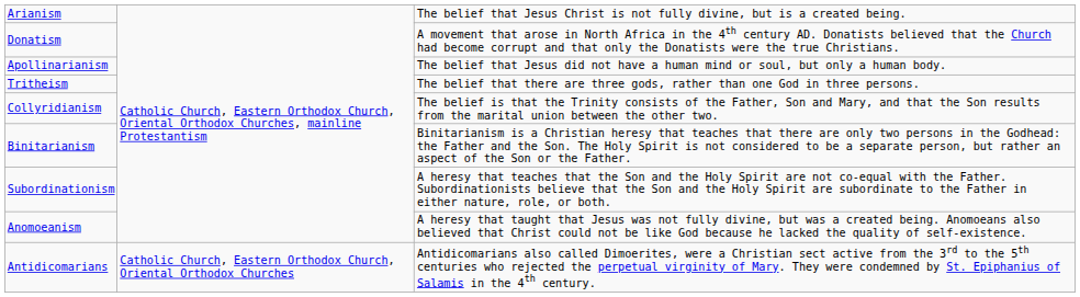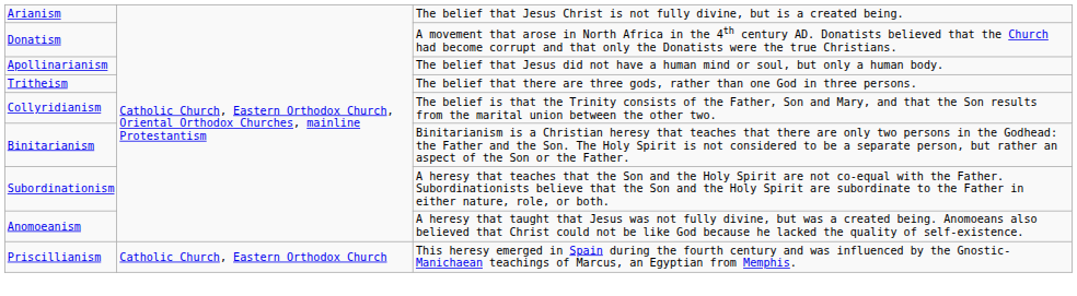 <table class="wikitable">
 <tr>
 <td><a href='#'>Arianism</a></td>
 <td rowspan="8"><a href='#'>Catholic Church</a>, <a href='#'>Eastern Orthodox Church</a>, <a href='#'>Oriental Orthodox Churches</a>, <a href='#'>mainline Protestantism</a></td>
 <td>The belief that Jesus Christ is not fully divine, but is a created being.</td>
 </tr>
 <tr>
 <td><a href='#'>Donatism</a></td>
 <td>A movement that arose in North Africa in the 4<sup>th</sup> century AD. Donatists believed that the <a href='#'>Church</a> had become corrupt and that only the Donatists were the true Christians.</td>
 </tr>
 <tr>
 <td><a href='#'>Apollinarianism</a></td>
 <td>The belief that Jesus did not have a human mind or soul, but only a human body.</td>
 </tr>
 <tr>
 <td><a href='#'>Tritheism</a></td>
 <td>The belief that there are three gods, rather than one God in three persons.</td>
 </tr>
 <tr>
 <td><a href='#'>Collyridianism</a></td>
 <td>The belief is that the Trinity consists of the Father, Son and Mary, and that the Son results from the marital union between the other two.</td>
 </tr>
 <tr>
 <td><a href='#'>Binitarianism</a></td>
 <td>Binitarianism is a Christian heresy that teaches that there are only two persons in the Godhead: the Father and the Son. The Holy Spirit is not considered to be a separate person, but rather an aspect of the Son or the Father.</td>
 </tr>
 <tr>
 <td><a href='#'>Subordinationism</a></td>
 <td>A heresy that teaches that the Son and the Holy Spirit are not co-equal with the Father. Subordinationists believe that the Son and the Holy Spirit are subordinate to the Father in either nature, role, or both.</td>
 </tr>
 <tr>
 <td><a href='#'>Anomoeanism</a></td>
 <td>A heresy that taught that Jesus was not fully divine, but was a created being. Anomoeans also believed that Christ could not be like God because he lacked the quality of self-existence.</td>
 </tr>
 <tr>
-<td><a href='#'>Antidicomarians</a></td>
-<td><a href='#'>Catholic Church</a>, <a href='#'>Eastern Orthodox Church</a>, <a href='#'>Oriental Orthodox Churches</a></td>
-<td>Antidicomarians also called Dimoerites, were a Christian sect active from the 3<sup>rd</sup> to the 5<sup>th</sup> centuries who rejected the <a href='#'>perpetual virginity of Mary</a>. They were condemned by <a href='#'>St. Epiphanius of Salamis</a> in the 4<sup>th</sup> century.</td>
+<td><a href='#'>Priscillianism</a></td>
+<td><a href='#'>Catholic Church</a>, <a href='#'>Eastern Orthodox Church</a></td>
+<td>This heresy emerged in <a href='#'>Spain</a> during the fourth century and was influenced by the Gnostic-<a href='#'>Manichaean</a> teachings of Marcus, an Egyptian from <a href='#'>Memphis</a>.</td>
 </tr>
 </table>
